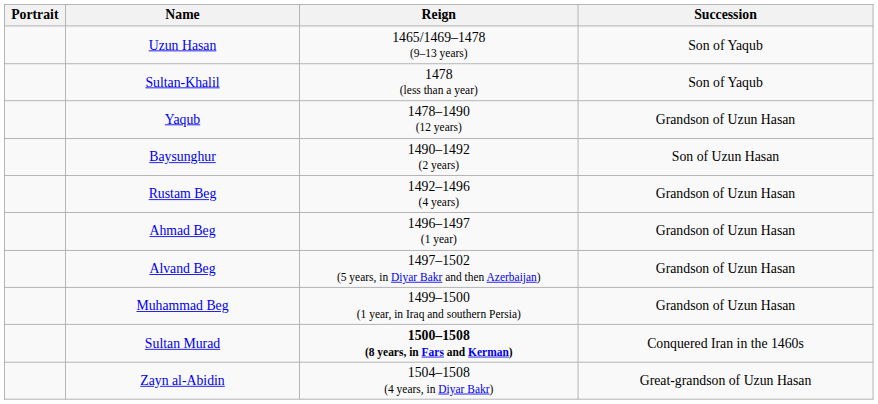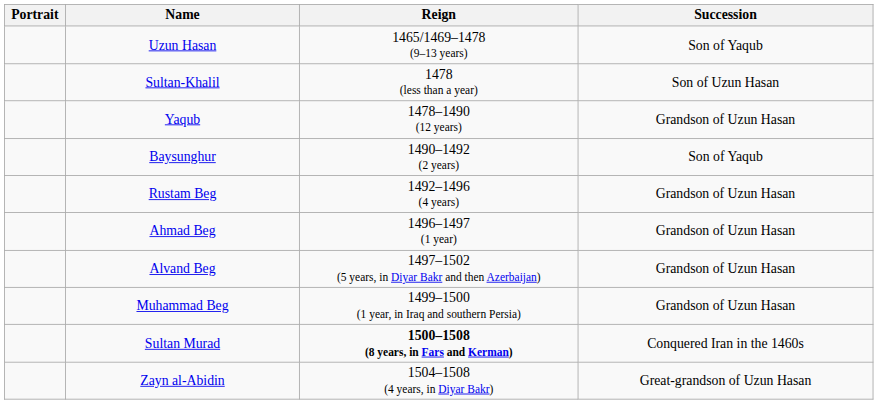 <table class="wikitable" style="text-align:center; width:80%;">
 <tr>
 <th width="7%">Portrait</th>
 <th width="27%">Name</th>
 <th width="32%">Reign</th>
 <th width="34%">Succession</th>
 </tr>
 <tr>
 <td></td>
 <td><a href='#'>Uzun Hasan</a></td>
 <td>1465/1469–1478<br><small>(9–13 years)</small></td>
 <td>Son of Yaqub</td>
 </tr>
 <tr>
 <td></td>
 <td><a href='#'>Sultan-Khalil</a></td>
 <td>1478<br><small>(less than a year)</small></td>
-<td>Son of Yaqub</td>
+<td>Son of Uzun Hasan</td>
 </tr>
 <tr>
 <td></td>
 <td><a href='#'>Yaqub</a></td>
 <td>1478–1490<br><small>(12 years)</small></td>
 <td>Grandson of Uzun Hasan</td>
 </tr>
 <tr>
 <td></td>
 <td><a href='#'>Baysunghur</a></td>
 <td>1490–1492<br><small>(2 years)</small></td>
-<td>Son of Uzun Hasan</td>
+<td>Son of Yaqub</td>
 </tr>
 <tr>
 <td></td>
 <td><a href='#'>Rustam Beg</a></td>
 <td>1492–1496<br><small>(4 years)</small></td>
 <td>Grandson of Uzun Hasan</td>
 </tr>
 <tr>
 <td></td>
 <td><a href='#'>Ahmad Beg</a></td>
 <td>1496–1497<br><small>(1 year)</small></td>
 <td>Grandson of Uzun Hasan</td>
 </tr>
 <tr>
 <td></td>
 <td><a href='#'>Alvand Beg</a></td>
 <td>1497–1502<br><small>(5 years, in <a href='#'>Diyar Bakr</a> and then <a href='#'>Azerbaijan</a>)</small></td>
 <td>Grandson of Uzun Hasan</td>
 </tr>
 <tr>
 <td></td>
 <td><a href='#'>Muhammad Beg</a></td>
 <td>1499–1500<br><small>(1 year, in Iraq and southern Persia)</small></td>
 <td>Grandson of Uzun Hasan</td>
 </tr>
 <tr>
 <td></td>
 <td><a href='#'>Sultan Murad</a></td>
 <td><strong>1500–1508<br><small>(8 years, in <a href='#'>Fars</a> and <a href='#'>Kerman</a>)</small></strong></td>
 <td>Conquered Iran in the 1460s</td>
 </tr>
 <tr>
 <td></td>
 <td><a href='#'>Zayn al-Abidin</a></td>
 <td>1504–1508<br><small>(4 years, in <a href='#'>Diyar Bakr</a>)</small></td>
 <td>Great-grandson of Uzun Hasan</td>
 </tr>
 </table>
